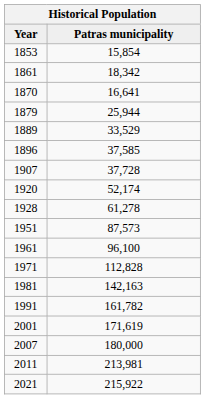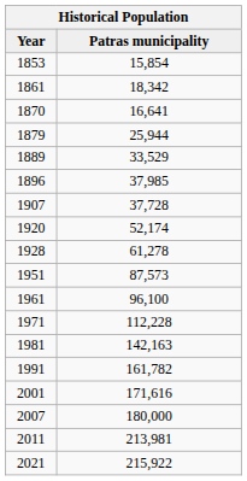 <table class="wikitable" style="float:top; width:240px; font-size:90%; margin-right:10px;">
 <tr style="background:#efefef;">
 <th colspan=5 style="border-right:0;">Historical Population</th>
 </tr>
 <tr style="background:#efefef; text-align:center;">
 <td><strong>Year</strong></td>
 <td><strong>Patras municipality</strong></td>
 </tr>
 <tr>
 <td align=center>1853</td>
 <td align=center>15,854</td>
 </tr>
 <tr>
 <td align=center>1861</td>
 <td align=center>18,342</td>
 </tr>
 <tr>
 <td align=center>1870</td>
 <td align=center>16,641</td>
 </tr>
 <tr>
 <td align=center>1879</td>
 <td align=center>25,944</td>
 </tr>
 <tr>
 <td align=center>1889</td>
 <td align=center>33,529</td>
 </tr>
 <tr>
 <td align=center>1896</td>
-<td align=center>37,585</td>
+<td align=center>37,985</td>
 </tr>
 <tr>
 <td align=center>1907</td>
 <td align=center>37,728</td>
 </tr>
 <tr>
 <td align=center>1920</td>
 <td align=center>52,174</td>
 </tr>
 <tr>
 <td align=center>1928</td>
 <td align=center>61,278</td>
 </tr>
 <tr>
 <td align=center>1951</td>
 <td align=center>87,573</td>
 </tr>
 <tr>
 <td align=center>1961</td>
 <td align=center>96,100</td>
 </tr>
 <tr>
 <td align=center>1971</td>
-<td align=center>112,828</td>
+<td align=center>112,228</td>
 </tr>
 <tr>
 <td align=center>1981</td>
 <td align=center>142,163</td>
 </tr>
 <tr>
 <td align=center>1991</td>
 <td align=center>161,782</td>
 </tr>
 <tr>
 <td align=center>2001</td>
-<td align=center>171,619</td>
+<td align=center>171,616</td>
 </tr>
 <tr>
 <td align=center>2007</td>
 <td align=center>180,000</td>
 </tr>
 <tr>
 <td align=center>2011</td>
 <td align=center>213,981</td>
 </tr>
 <tr>
 <td align=center>2021</td>
 <td align=center>215,922</td>
 </tr>
 </table>
